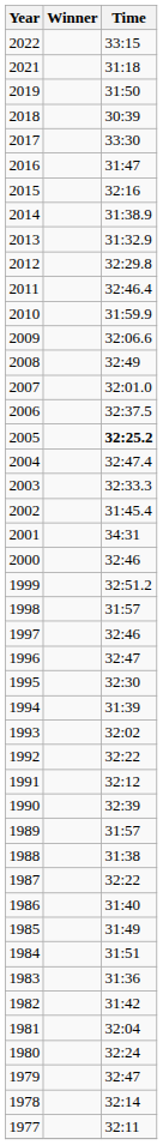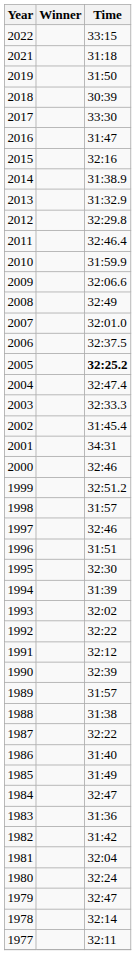 <table class="wikitable sortable">
 <tr>
 <th>Year</th>
 <th>Winner</th>
 <th>Time</th>
 </tr>
 <tr>
 <td>2022</td>
 <td></td>
 <td>33:15</td>
 </tr>
 <tr>
 <td>2021</td>
 <td></td>
 <td>31:18</td>
 </tr>
 <tr>
 <td>2019</td>
 <td></td>
 <td>31:50</td>
 </tr>
 <tr>
 <td>2018</td>
 <td></td>
 <td>30:39</td>
 </tr>
 <tr>
 <td>2017</td>
 <td></td>
 <td>33:30</td>
 </tr>
 <tr>
 <td>2016</td>
 <td></td>
 <td>31:47</td>
 </tr>
 <tr>
 <td>2015</td>
 <td></td>
 <td>32:16</td>
 </tr>
 <tr>
 <td>2014</td>
 <td></td>
 <td>31:38.9</td>
 </tr>
 <tr>
 <td>2013</td>
 <td></td>
 <td>31:32.9</td>
 </tr>
 <tr>
 <td>2012</td>
 <td></td>
 <td>32:29.8</td>
 </tr>
 <tr>
 <td>2011</td>
 <td></td>
 <td>32:46.4</td>
 </tr>
 <tr>
 <td>2010</td>
 <td></td>
 <td>31:59.9</td>
 </tr>
 <tr>
 <td>2009</td>
 <td></td>
 <td>32:06.6</td>
 </tr>
 <tr>
 <td>2008</td>
 <td></td>
 <td>32:49</td>
 </tr>
 <tr>
 <td>2007</td>
 <td></td>
 <td>32:01.0</td>
 </tr>
 <tr>
 <td>2006</td>
 <td></td>
 <td>32:37.5</td>
 </tr>
 <tr>
 <td>2005</td>
 <td></td>
 <td><strong>32:25.2</strong></td>
 </tr>
 <tr>
 <td>2004</td>
 <td></td>
 <td>32:47.4</td>
 </tr>
 <tr>
 <td>2003</td>
 <td></td>
 <td>32:33.3</td>
 </tr>
 <tr>
 <td>2002</td>
 <td></td>
 <td>31:45.4</td>
 </tr>
 <tr>
 <td>2001</td>
 <td></td>
 <td>34:31</td>
 </tr>
 <tr>
 <td>2000</td>
 <td></td>
 <td>32:46</td>
 </tr>
 <tr>
 <td>1999</td>
 <td></td>
 <td>32:51.2</td>
 </tr>
 <tr>
 <td>1998</td>
 <td></td>
 <td>31:57</td>
 </tr>
 <tr>
 <td>1997</td>
 <td></td>
 <td>32:46</td>
 </tr>
 <tr>
 <td>1996</td>
 <td></td>
-<td>32:47</td>
+<td>31:51</td>
 </tr>
 <tr>
 <td>1995</td>
 <td></td>
 <td>32:30</td>
 </tr>
 <tr>
 <td>1994</td>
 <td></td>
 <td>31:39</td>
 </tr>
 <tr>
 <td>1993</td>
 <td></td>
 <td>32:02</td>
 </tr>
 <tr>
 <td>1992</td>
 <td></td>
 <td>32:22</td>
 </tr>
 <tr>
 <td>1991</td>
 <td></td>
 <td>32:12</td>
 </tr>
 <tr>
 <td>1990</td>
 <td></td>
 <td>32:39</td>
 </tr>
 <tr>
 <td>1989</td>
 <td></td>
 <td>31:57</td>
 </tr>
 <tr>
 <td>1988</td>
 <td></td>
 <td>31:38</td>
 </tr>
 <tr>
 <td>1987</td>
 <td></td>
 <td>32:22</td>
 </tr>
 <tr>
 <td>1986</td>
 <td></td>
 <td>31:40</td>
 </tr>
 <tr>
 <td>1985</td>
 <td></td>
 <td>31:49</td>
 </tr>
 <tr>
 <td>1984</td>
 <td></td>
-<td>31:51</td>
+<td>32:47</td>
 </tr>
 <tr>
 <td>1983</td>
 <td></td>
 <td>31:36</td>
 </tr>
 <tr>
 <td>1982</td>
 <td></td>
 <td>31:42</td>
 </tr>
 <tr>
 <td>1981</td>
 <td></td>
 <td>32:04</td>
 </tr>
 <tr>
 <td>1980</td>
 <td></td>
 <td>32:24</td>
 </tr>
 <tr>
 <td>1979</td>
 <td></td>
 <td>32:47</td>
 </tr>
 <tr>
 <td>1978</td>
 <td></td>
 <td>32:14</td>
 </tr>
 <tr>
 <td>1977</td>
 <td></td>
 <td>32:11</td>
 </tr>
 <tr>
 </tr>
 </table>
